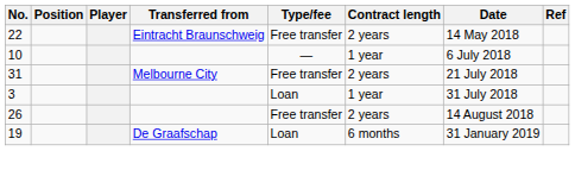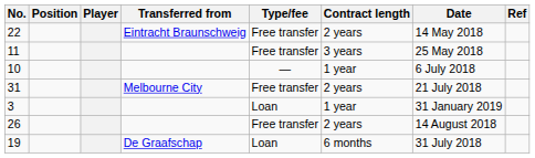 <table class="wikitable plainrowheaders sortable" style="text-align:center; text-align:left">
 <tr>
 <th scope="col">No.</th>
 <th scope="col">Position</th>
 <th scope="col">Player</th>
 <th scope="col">Transferred from</th>
 <th scope="col">Type/fee</th>
 <th scope="col">Contract length</th>
 <th scope="col">Date</th>
 <th scope="col" class="unsortable">Ref</th>
 </tr>
 <tr>
 <td>22</td>
 <td></td>
 <th scope="row"></th>
 <td> <a href='#'>Eintracht Braunschweig</a></td>
 <td>Free transfer</td>
 <td>2 years</td>
 <td>14 May 2018</td>
+<td></td>
+</tr>
+<tr>
+<td>11</td>
+<td></td>
+<th scope="row"></th>
+<td></td>
+<td>Free transfer</td>
+<td>3 years</td>
+<td>25 May 2018</td>
 <td></td>
 </tr>
 <tr>
 <td>10</td>
 <td></td>
 <th scope="row"></th>
 <td></td>
 <td align=center>—</td>
 <td>1 year</td>
 <td>6 July 2018</td>
 <td></td>
 </tr>
 <tr>
 <td>31</td>
 <td></td>
 <th scope="row"></th>
 <td><a href='#'>Melbourne City</a></td>
 <td>Free transfer</td>
 <td>2 years</td>
 <td>21 July 2018</td>
 <td></td>
 </tr>
 <tr>
 <td>3</td>
 <td></td>
 <th scope="row"></th>
 <td></td>
 <td>Loan</td>
 <td>1 year</td>
-<td>31 July 2018</td>
+<td>31 January 2019</td>
 <td></td>
 </tr>
 <tr>
 <td>26</td>
 <td></td>
 <th scope="row"></th>
 <td></td>
 <td>Free transfer</td>
 <td>2 years</td>
 <td>14 August 2018</td>
 <td></td>
 </tr>
 <tr>
 <td>19</td>
 <td></td>
 <th scope="row"></th>
 <td> <a href='#'>De Graafschap</a></td>
 <td>Loan</td>
 <td>6 months</td>
-<td>31 January 2019</td>
+<td>31 July 2018</td>
 <td></td>
 </tr>
 </table>
